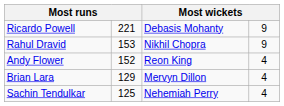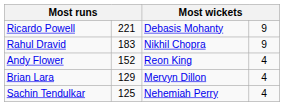 <table class="wikitable">
 <tr>
 <th colspan="2" align="center">Most runs</th>
 <th colspan="2" align="center">Most wickets</th>
 </tr>
 <tr>
 <td width=160> <a href='#'>Ricardo Powell</a></td>
 <td width=40 align=center>221</td>
 <td width=160> <a href='#'>Debasis Mohanty</a></td>
 <td width=40 align=center>9</td>
 </tr>
 <tr>
 <td> <a href='#'>Rahul Dravid</a></td>
-<td align=center>153</td>
+<td align=center>183</td>
 <td> <a href='#'>Nikhil Chopra</a></td>
 <td align=center>9</td>
 </tr>
 <tr>
 <td> <a href='#'>Andy Flower</a></td>
 <td align=center>152</td>
 <td> <a href='#'>Reon King</a></td>
 <td align=center>4</td>
 </tr>
 <tr>
 <td> <a href='#'>Brian Lara</a></td>
 <td align=center>129</td>
 <td> <a href='#'>Mervyn Dillon</a></td>
 <td align=center>4</td>
 </tr>
 <tr>
 <td> <a href='#'>Sachin Tendulkar</a></td>
 <td align=center>125</td>
 <td> <a href='#'>Nehemiah Perry</a></td>
 <td align=center>4</td>
 </tr>
 </table>
